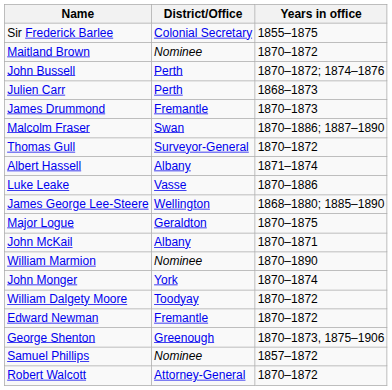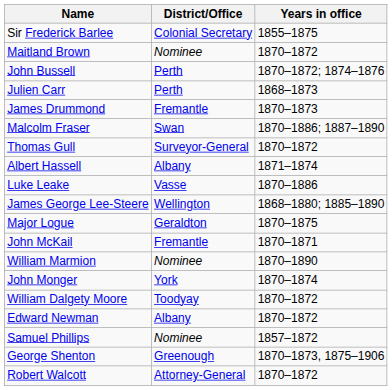 <table class="wikitable sortable">
 <tr>
 <th><strong>Name</strong></th>
 <th><strong>District/Office</strong></th>
 <th><strong>Years in office</strong></th>
 </tr>
 <tr>
 <td>Sir <a href='#'>Frederick Barlee</a></td>
 <td><a href='#'>Colonial Secretary</a></td>
 <td>1855–1875</td>
 </tr>
 <tr>
 <td><a href='#'>Maitland Brown</a></td>
 <td><em>Nominee</em></td>
 <td>1870–1872</td>
 </tr>
 <tr>
 <td><a href='#'>John Bussell</a></td>
 <td><a href='#'>Perth</a></td>
 <td>1870–1872; 1874–1876</td>
 </tr>
 <tr>
 <td><a href='#'>Julien Carr</a></td>
 <td><a href='#'>Perth</a></td>
 <td>1868–1873</td>
 </tr>
 <tr>
 <td><a href='#'>James Drummond</a></td>
 <td><a href='#'>Fremantle</a></td>
 <td>1870–1873</td>
 </tr>
 <tr>
 <td><a href='#'>Malcolm Fraser</a></td>
 <td><a href='#'>Swan</a></td>
 <td>1870–1886; 1887–1890</td>
 </tr>
 <tr>
 <td><a href='#'>Thomas Gull</a></td>
 <td><a href='#'>Surveyor-General</a></td>
 <td>1870–1872</td>
 </tr>
 <tr>
 <td><a href='#'>Albert Hassell</a></td>
 <td><a href='#'>Albany</a></td>
 <td>1871–1874</td>
 </tr>
 <tr>
 <td><a href='#'>Luke Leake</a></td>
 <td><a href='#'>Vasse</a></td>
 <td>1870–1886</td>
 </tr>
 <tr>
 <td><a href='#'>James George Lee-Steere</a></td>
 <td><a href='#'>Wellington</a></td>
 <td>1868–1880; 1885–1890</td>
 </tr>
 <tr>
 <td><a href='#'>Major Logue</a></td>
 <td><a href='#'>Geraldton</a></td>
 <td>1870–1875</td>
 </tr>
 <tr>
 <td><a href='#'>John McKail</a></td>
-<td><a href='#'>Albany</a></td>
+<td><a href='#'>Fremantle</a></td>
 <td>1870–1871</td>
 </tr>
 <tr>
 <td><a href='#'>William Marmion</a></td>
 <td><em>Nominee</em></td>
 <td>1870–1890</td>
 </tr>
 <tr>
 <td><a href='#'>John Monger</a></td>
 <td><a href='#'>York</a></td>
 <td>1870–1874</td>
 </tr>
 <tr>
 <td><a href='#'>William Dalgety Moore</a></td>
 <td><a href='#'>Toodyay</a></td>
 <td>1870–1872</td>
 </tr>
 <tr>
 <td><a href='#'>Edward Newman</a></td>
-<td><a href='#'>Fremantle</a></td>
+<td><a href='#'>Albany</a></td>
 <td>1870–1872</td>
+</tr>
+<tr>
+<td><a href='#'>Samuel Phillips</a></td>
+<td><em>Nominee</em></td>
+<td>1857–1872</td>
 </tr>
 <tr>
 <td><a href='#'>George Shenton</a></td>
 <td><a href='#'>Greenough</a></td>
 <td>1870–1873, 1875–1906</td>
 </tr>
 <tr>
-<td><a href='#'>Samuel Phillips</a></td>
-<td><em>Nominee</em></td>
-<td>1857–1872</td>
-</tr>
-<tr>
 <td><a href='#'>Robert Walcott</a></td>
 <td><a href='#'>Attorney-General</a></td>
 <td>1870–1872</td>
 </tr>
 </table>
